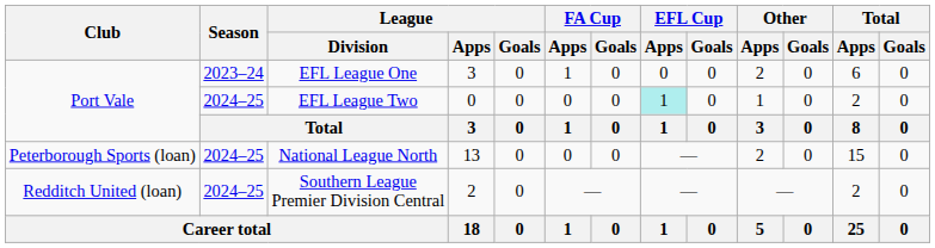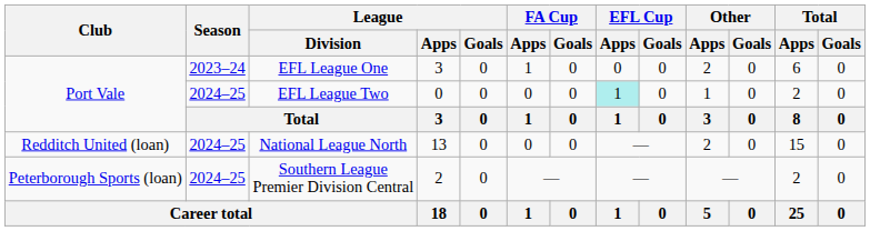 <table class="wikitable" style="text-align:center;">
 <tr>
 <th rowspan="2">Club</th>
 <th rowspan="2">Season</th>
 <th colspan="3">League</th>
 <th colspan="2"><a href='#'>FA Cup</a></th>
 <th colspan="2"><a href='#'>EFL Cup</a></th>
 <th colspan="2">Other</th>
 <th colspan="2">Total</th>
 </tr>
 <tr>
 <th>Division</th>
 <th>Apps</th>
 <th>Goals</th>
 <th>Apps</th>
 <th>Goals</th>
 <th>Apps</th>
 <th>Goals</th>
 <th>Apps</th>
 <th>Goals</th>
 <th>Apps</th>
 <th>Goals</th>
 </tr>
 <tr>
 <td rowspan="3"><a href='#'>Port Vale</a></td>
 <td><a href='#'>2023–24</a></td>
 <td><a href='#'>EFL League One</a></td>
 <td>3</td>
 <td>0</td>
 <td>1</td>
 <td>0</td>
 <td>0</td>
 <td>0</td>
 <td>2</td>
 <td>0</td>
 <td>6</td>
 <td>0</td>
 </tr>
 <tr>
 <td><a href='#'>2024–25</a></td>
 <td><a href='#'>EFL League Two</a></td>
 <td>0</td>
 <td>0</td>
 <td>0</td>
 <td>0</td>
 <td style="background: paleturquoise;">1</td>
 <td>0</td>
 <td>1</td>
 <td>0</td>
 <td>2</td>
 <td>0</td>
 </tr>
 <tr>
 <th colspan="2">Total</th>
 <th>3</th>
 <th>0</th>
 <th>1</th>
 <th>0</th>
 <th>1</th>
 <th>0</th>
 <th>3</th>
 <th>0</th>
 <th>8</th>
 <th>0</th>
 </tr>
 <tr>
-<td><a href='#'>Peterborough Sports</a> (loan)</td>
+<td><a href='#'>Redditch United</a> (loan)</td>
 <td><a href='#'>2024–25</a></td>
 <td><a href='#'>National League North</a></td>
 <td>13</td>
 <td>0</td>
 <td>0</td>
 <td>0</td>
 <td colspan="2">—</td>
 <td>2</td>
 <td>0</td>
 <td>15</td>
 <td>0</td>
 </tr>
 <tr>
-<td><a href='#'>Redditch United</a> (loan)</td>
+<td><a href='#'>Peterborough Sports</a> (loan)</td>
 <td><a href='#'>2024–25</a></td>
 <td><a href='#'>Southern League</a><br>Premier Division Central</td>
 <td>2</td>
 <td>0</td>
 <td colspan="2">—</td>
 <td colspan="2">—</td>
 <td colspan="2">—</td>
 <td>2</td>
 <td>0</td>
 </tr>
 <tr>
 <th colspan="3">Career total</th>
 <th>18</th>
 <th>0</th>
 <th>1</th>
 <th>0</th>
 <th>1</th>
 <th>0</th>
 <th>5</th>
 <th>0</th>
 <th>25</th>
 <th>0</th>
 </tr>
 </table>
